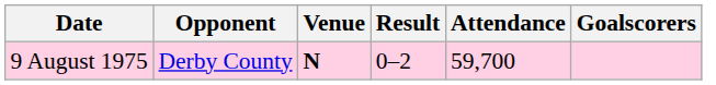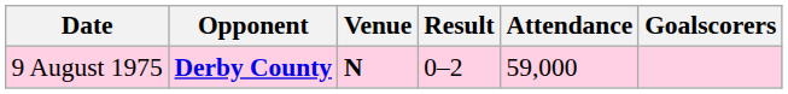 <table class="wikitable">
 <tr>
 <th>Date</th>
 <th>Opponent</th>
 <th>Venue</th>
 <th>Result</th>
 <th>Attendance</th>
 <th>Goalscorers</th>
 </tr>
 <tr style="background-color: #ffd0e3;">
 <td>9 August 1975</td>
-<td><a href='#'>Derby County</a></td>
+<td><strong><a href='#'>Derby County</a></strong></td>
 <td><strong>N</strong></td>
 <td>0–2</td>
-<td>59,700</td>
+<td>59,000</td>
 <td></td>
 </tr>
 </table>
